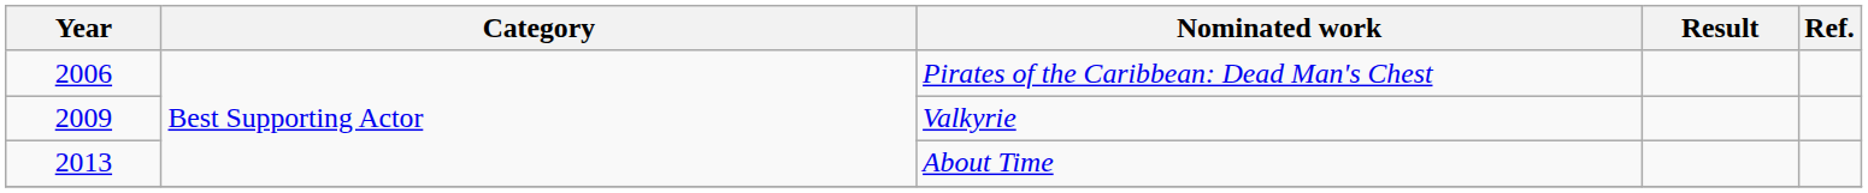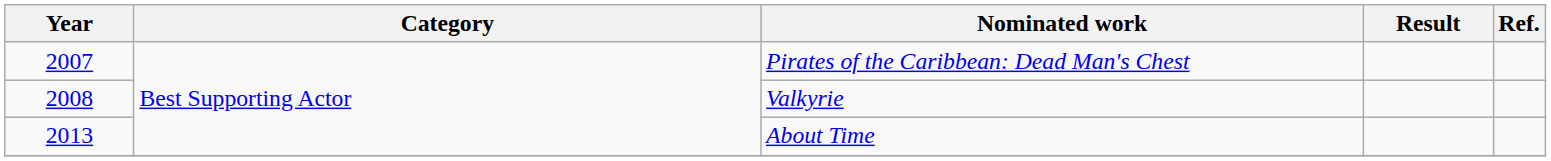 <table class=wikitable>
 <tr>
 <th scope="col" style="width:5em;">Year</th>
 <th scope="col" style="width:26em;">Category</th>
 <th scope="col" style="width:25em;">Nominated work</th>
 <th scope="col" style="width:5em;">Result</th>
 <th>Ref.</th>
 </tr>
 <tr>
-<td style="text-align:center;"><a href='#'>2006</a></td>
+<td style="text-align:center;"><a href='#'>2007</a></td>
 <td rowspan="3"><a href='#'>Best Supporting Actor</a></td>
 <td><em><a href='#'>Pirates of the Caribbean: Dead Man's Chest</a></em></td>
 <td></td>
 <td></td>
 </tr>
 <tr>
-<td style="text-align:center;"><a href='#'>2009</a></td>
+<td style="text-align:center;"><a href='#'>2008</a></td>
 <td><em><a href='#'>Valkyrie</a></em></td>
 <td></td>
 <td></td>
 </tr>
 <tr>
 <td style="text-align:center;"><a href='#'>2013</a></td>
 <td><em><a href='#'>About Time</a></em></td>
 <td></td>
 <td></td>
 </tr>
 <tr>
 </tr>
 </table>
